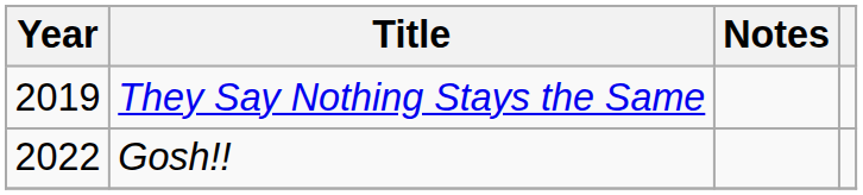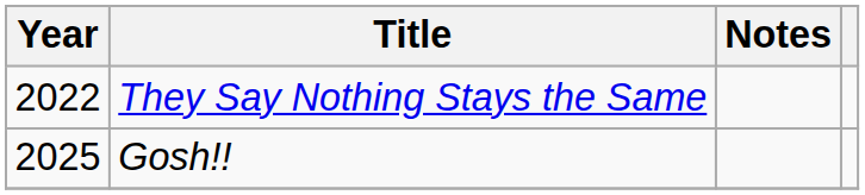 <table class="wikitable">
 <tr>
 <th>Year</th>
 <th>Title</th>
 <th>Notes</th>
 <th></th>
 </tr>
 <tr>
-<td>2019</td>
+<td>2022</td>
 <td><em><a href='#'>They Say Nothing Stays the Same</a></em></td>
 <td></td>
 <td></td>
 </tr>
 <tr>
-<td>2022</td>
+<td>2025</td>
 <td><em>Gosh!!</em></td>
 <td></td>
 <td></td>
 </tr>
 <tr>
 </tr>
 </table>
